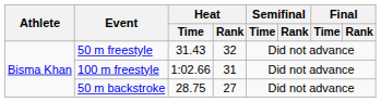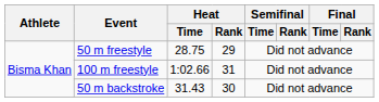 <table class=wikitable style=font-size:90%>
 <tr>
 <th rowspan=2>Athlete</th>
 <th rowspan=2>Event</th>
 <th colspan=2>Heat</th>
 <th colspan=2>Semifinal</th>
 <th colspan=2>Final</th>
 </tr>
 <tr style=font-size:95%>
 <th>Time</th>
 <th>Rank</th>
 <th>Time</th>
 <th>Rank</th>
 <th>Time</th>
 <th>Rank</th>
 </tr>
 <tr align=center>
 <td align=left rowspan=3><a href='#'>Bisma Khan</a></td>
 <td align=left><a href='#'>50 m freestyle</a></td>
-<td>31.43</td>
-<td>32</td>
+<td>28.75</td>
+<td>29</td>
 <td colspan=4>Did not advance</td>
 </tr>
 <tr align=center>
 <td align=left><a href='#'>100 m freestyle</a></td>
 <td>1:02.66</td>
 <td>31</td>
 <td colspan=4>Did not advance</td>
 </tr>
 <tr align=center>
 <td align=left><a href='#'>50 m backstroke</a></td>
-<td>28.75</td>
-<td>27</td>
+<td>31.43</td>
+<td>30</td>
 <td colspan=4>Did not advance</td>
 </tr>
 </table>
